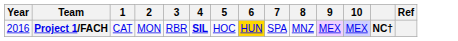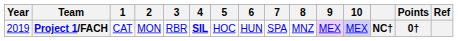 <table class="wikitable" style="text-align:center; font-size:85%">
 <tr>
 <th scope="col">Year</th>
 <th scope="col">Team</th>
 <th scope="col">1</th>
 <th scope="col">2</th>
 <th scope="col">3</th>
 <th scope="col">4</th>
 <th scope="col">5</th>
 <th scope="col">6</th>
 <th scope="col">7</th>
 <th scope="col">8</th>
 <th scope="col">9</th>
 <th scope="col">10</th>
 <th scope="col"></th>
+<th scope="col">Points</th>
 <th scope="col">Ref</th>
 </tr>
 <tr>
-<td><a href='#'>2016</a></td>
+<td><a href='#'>2019</a></td>
 <th nowrap><a href='#'>Project 1</a>/FACH</th>
 <td><a href='#'>CAT</a></td>
 <td><a href='#'>MON</a></td>
 <td><a href='#'>RBR</a></td>
 <td><strong><a href='#'>SIL</a></strong></td>
 <td><a href='#'>HOC</a></td>
-<td style="background: gold;"><a href='#'>HUN</a></td>
+<td><a href='#'>HUN</a></td>
 <td><a href='#'>SPA</a></td>
 <td><a href='#'>MNZ</a></td>
 <td style="background:#EFCFFF;"><a href='#'>MEX</a><br></td>
 <td style="background:#CFCFFF;"><a href='#'>MEX</a><br></td>
 <th>NC†</th>
+<th>0†</th>
 <th></th>
 </tr>
 </table>
